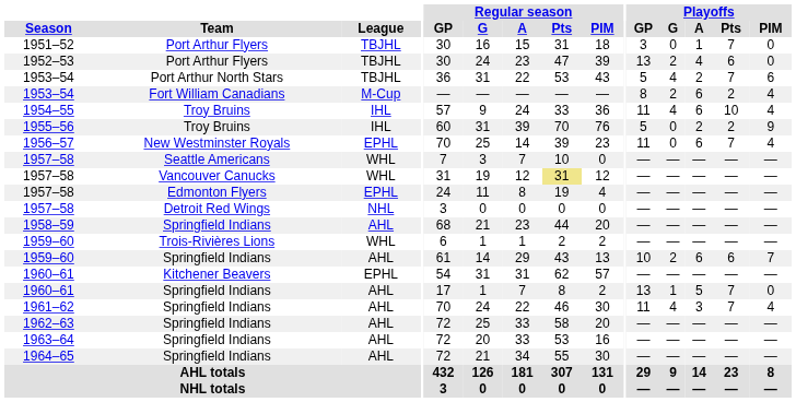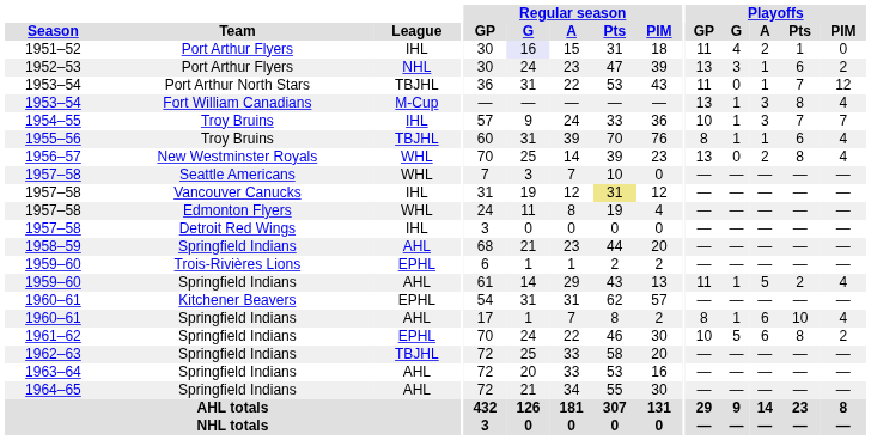 <table border="0" cellpadding="1" cellspacing="0" style="text-align:center; width:60em">
 <tr bgcolor="#e0e0e0">
 <th colspan="3" bgcolor="#ffffff"></th>
 <th rowspan="100" bgcolor="#ffffff"></th>
 <th colspan="5"><a href='#'>Regular season</a></th>
 <th rowspan="100" bgcolor="#ffffff"></th>
 <th colspan="5"><a href='#'>Playoffs</a></th>
 </tr>
 <tr bgcolor="#e0e0e0">
 <th><a href='#'>Season</a></th>
 <th>Team</th>
 <th>League</th>
 <th>GP</th>
 <th><a href='#'>G</a></th>
 <th><a href='#'>A</a></th>
 <th><a href='#'>Pts</a></th>
 <th><a href='#'>PIM</a></th>
 <th>GP</th>
 <th>G</th>
 <th>A</th>
 <th>Pts</th>
 <th>PIM</th>
 </tr>
 <tr>
 <td>1951–52</td>
 <td><a href='#'>Port Arthur Flyers</a></td>
-<td><a href='#'>TBJHL</a></td>
+<td>IHL</td>
 <td>30</td>
-<td>16</td>
+<td style="background: lavender;">16</td>
 <td>15</td>
 <td>31</td>
 <td>18</td>
-<td>3</td>
-<td>0</td>
+<td>11</td>
+<td>4</td>
+<td>2</td>
 <td>1</td>
-<td>7</td>
 <td>0</td>
 </tr>
 <tr bgcolor="#f0f0f0">
 <td>1952–53</td>
 <td>Port Arthur Flyers</td>
-<td>TBJHL</td>
+<td><a href='#'>NHL</a></td>
 <td>30</td>
 <td>24</td>
 <td>23</td>
 <td>47</td>
 <td>39</td>
 <td>13</td>
+<td>3</td>
+<td>1</td>
+<td>6</td>
 <td>2</td>
-<td>4</td>
-<td>6</td>
-<td>0</td>
 </tr>
 <tr>
 <td>1953–54</td>
 <td>Port Arthur North Stars</td>
 <td>TBJHL</td>
 <td>36</td>
 <td>31</td>
 <td>22</td>
 <td>53</td>
 <td>43</td>
-<td>5</td>
-<td>4</td>
-<td>2</td>
+<td>11</td>
+<td>0</td>
+<td>1</td>
 <td>7</td>
-<td>6</td>
+<td>12</td>
 </tr>
 <tr bgcolor="#f0f0f0">
 <td><a href='#'>1953–54</a></td>
 <td><a href='#'>Fort William Canadians</a></td>
 <td><a href='#'>M-Cup</a></td>
 <td>—</td>
 <td>—</td>
 <td>—</td>
 <td>—</td>
 <td>—</td>
+<td>13</td>
+<td>1</td>
+<td>3</td>
 <td>8</td>
-<td>2</td>
-<td>6</td>
-<td>2</td>
 <td>4</td>
 </tr>
 <tr>
 <td><a href='#'>1954–55</a></td>
 <td><a href='#'>Troy Bruins</a></td>
 <td><a href='#'>IHL</a></td>
 <td>57</td>
 <td>9</td>
 <td>24</td>
 <td>33</td>
 <td>36</td>
-<td>11</td>
-<td>4</td>
-<td>6</td>
 <td>10</td>
-<td>4</td>
+<td>1</td>
+<td>3</td>
+<td>7</td>
+<td>7</td>
 </tr>
 <tr bgcolor="#f0f0f0">
 <td><a href='#'>1955–56</a></td>
 <td>Troy Bruins</td>
-<td>IHL</td>
+<td><a href='#'>TBJHL</a></td>
 <td>60</td>
 <td>31</td>
 <td>39</td>
 <td>70</td>
 <td>76</td>
-<td>5</td>
-<td>0</td>
-<td>2</td>
-<td>2</td>
-<td>9</td>
+<td>8</td>
+<td>1</td>
+<td>1</td>
+<td>6</td>
+<td>4</td>
 </tr>
 <tr>
 <td><a href='#'>1956–57</a></td>
 <td><a href='#'>New Westminster Royals</a></td>
-<td><a href='#'>EPHL</a></td>
+<td><a href='#'>WHL</a></td>
 <td>70</td>
 <td>25</td>
 <td>14</td>
 <td>39</td>
 <td>23</td>
-<td>11</td>
+<td>13</td>
 <td>0</td>
-<td>6</td>
-<td>7</td>
+<td>2</td>
+<td>8</td>
 <td>4</td>
 </tr>
 <tr bgcolor="#f0f0f0">
 <td><a href='#'>1957–58</a></td>
 <td><a href='#'>Seattle Americans</a></td>
 <td>WHL</td>
 <td>7</td>
 <td>3</td>
 <td>7</td>
 <td>10</td>
 <td>0</td>
 <td>—</td>
 <td>—</td>
 <td>—</td>
 <td>—</td>
 <td>—</td>
 </tr>
 <tr>
 <td>1957–58</td>
 <td><a href='#'>Vancouver Canucks</a></td>
-<td>WHL</td>
+<td>IHL</td>
 <td>31</td>
 <td>19</td>
 <td>12</td>
 <td style="background: khaki;">31</td>
 <td>12</td>
 <td>—</td>
 <td>—</td>
 <td>—</td>
 <td>—</td>
 <td>—</td>
 </tr>
 <tr bgcolor="#f0f0f0">
 <td>1957–58</td>
 <td><a href='#'>Edmonton Flyers</a></td>
-<td><a href='#'>EPHL</a></td>
+<td>WHL</td>
 <td>24</td>
 <td>11</td>
 <td>8</td>
 <td>19</td>
 <td>4</td>
 <td>—</td>
 <td>—</td>
 <td>—</td>
 <td>—</td>
 <td>—</td>
 </tr>
 <tr>
 <td><a href='#'>1957–58</a></td>
 <td><a href='#'>Detroit Red Wings</a></td>
-<td><a href='#'>NHL</a></td>
+<td>IHL</td>
 <td>3</td>
 <td>0</td>
 <td>0</td>
 <td>0</td>
 <td>0</td>
 <td>—</td>
 <td>—</td>
 <td>—</td>
 <td>—</td>
 <td>—</td>
 </tr>
 <tr bgcolor="#f0f0f0">
 <td><a href='#'>1958–59</a></td>
 <td><a href='#'>Springfield Indians</a></td>
 <td><a href='#'>AHL</a></td>
 <td>68</td>
 <td>21</td>
 <td>23</td>
 <td>44</td>
 <td>20</td>
 <td>—</td>
 <td>—</td>
 <td>—</td>
 <td>—</td>
 <td>—</td>
 </tr>
 <tr>
 <td><a href='#'>1959–60</a></td>
 <td><a href='#'>Trois-Rivières Lions</a></td>
-<td>WHL</td>
+<td><a href='#'>EPHL</a></td>
 <td>6</td>
 <td>1</td>
 <td>1</td>
 <td>2</td>
 <td>2</td>
 <td>—</td>
 <td>—</td>
 <td>—</td>
 <td>—</td>
 <td>—</td>
 </tr>
 <tr bgcolor="#f0f0f0">
 <td><a href='#'>1959–60</a></td>
 <td>Springfield Indians</td>
 <td>AHL</td>
 <td>61</td>
 <td>14</td>
 <td>29</td>
 <td>43</td>
 <td>13</td>
-<td>10</td>
+<td>11</td>
+<td>1</td>
+<td>5</td>
 <td>2</td>
-<td>6</td>
-<td>6</td>
-<td>7</td>
+<td>4</td>
 </tr>
 <tr>
 <td><a href='#'>1960–61</a></td>
 <td><a href='#'>Kitchener Beavers</a></td>
 <td>EPHL</td>
 <td>54</td>
 <td>31</td>
 <td>31</td>
 <td>62</td>
 <td>57</td>
 <td>—</td>
 <td>—</td>
 <td>—</td>
 <td>—</td>
 <td>—</td>
 </tr>
 <tr bgcolor="#f0f0f0">
 <td><a href='#'>1960–61</a></td>
 <td>Springfield Indians</td>
 <td>AHL</td>
 <td>17</td>
 <td>1</td>
 <td>7</td>
 <td>8</td>
 <td>2</td>
-<td>13</td>
+<td>8</td>
 <td>1</td>
-<td>5</td>
-<td>7</td>
-<td>0</td>
+<td>6</td>
+<td>10</td>
+<td>4</td>
 </tr>
 <tr>
 <td><a href='#'>1961–62</a></td>
 <td>Springfield Indians</td>
-<td>AHL</td>
+<td><a href='#'>EPHL</a></td>
 <td>70</td>
 <td>24</td>
 <td>22</td>
 <td>46</td>
 <td>30</td>
-<td>11</td>
-<td>4</td>
-<td>3</td>
-<td>7</td>
-<td>4</td>
+<td>10</td>
+<td>5</td>
+<td>6</td>
+<td>8</td>
+<td>2</td>
 </tr>
 <tr bgcolor="#f0f0f0">
 <td><a href='#'>1962–63</a></td>
 <td>Springfield Indians</td>
-<td>AHL</td>
+<td><a href='#'>TBJHL</a></td>
 <td>72</td>
 <td>25</td>
 <td>33</td>
 <td>58</td>
 <td>20</td>
 <td>—</td>
 <td>—</td>
 <td>—</td>
 <td>—</td>
 <td>—</td>
 </tr>
 <tr>
 <td><a href='#'>1963–64</a></td>
 <td>Springfield Indians</td>
 <td>AHL</td>
 <td>72</td>
 <td>20</td>
 <td>33</td>
 <td>53</td>
 <td>16</td>
 <td>—</td>
 <td>—</td>
 <td>—</td>
 <td>—</td>
 <td>—</td>
 </tr>
 <tr bgcolor="#f0f0f0">
 <td><a href='#'>1964–65</a></td>
 <td>Springfield Indians</td>
 <td>AHL</td>
 <td>72</td>
 <td>21</td>
 <td>34</td>
 <td>55</td>
 <td>30</td>
 <td>—</td>
 <td>—</td>
 <td>—</td>
 <td>—</td>
 <td>—</td>
 </tr>
 <tr bgcolor="#e0e0e0">
 <th colspan="3">AHL totals</th>
 <th>432</th>
 <th>126</th>
 <th>181</th>
 <th>307</th>
 <th>131</th>
 <th>29</th>
 <th>9</th>
 <th>14</th>
 <th>23</th>
 <th>8</th>
 </tr>
 <tr bgcolor="#e0e0e0">
 <th colspan="3">NHL totals</th>
 <th>3</th>
 <th>0</th>
 <th>0</th>
 <th>0</th>
 <th>0</th>
 <th>—</th>
 <th>—</th>
 <th>—</th>
 <th>—</th>
 <th>—</th>
 </tr>
 </table>
